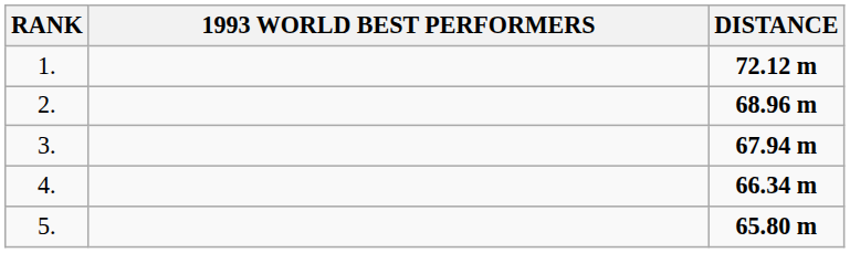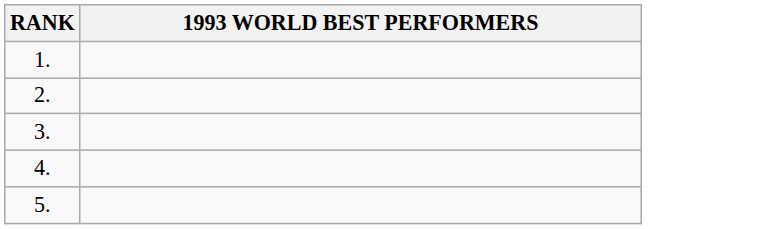 <table class="wikitable" style="border-collapse: collapse; font-size: 90%;">
 <tr>
 <th>RANK</th>
 <th align="center" style="width: 25em">1993 WORLD BEST PERFORMERS</th>
-<th align="center" style="width: 5em">DISTANCE</th>
 </tr>
 <tr>
 <td align="center">1.</td>
 <td></td>
-<td align="center"><strong>72.12 m</strong></td>
 </tr>
 <tr>
 <td align="center">2.</td>
 <td></td>
-<td align="center"><strong>68.96 m</strong></td>
 </tr>
 <tr>
 <td align="center">3.</td>
 <td></td>
-<td align="center"><strong>67.94 m</strong></td>
 </tr>
 <tr>
 <td align="center">4.</td>
 <td></td>
-<td align="center"><strong>66.34 m</strong></td>
 </tr>
 <tr>
 <td align="center">5.</td>
 <td></td>
-<td align="center"><strong>65.80 m</strong></td>
 </tr>
 </table>
